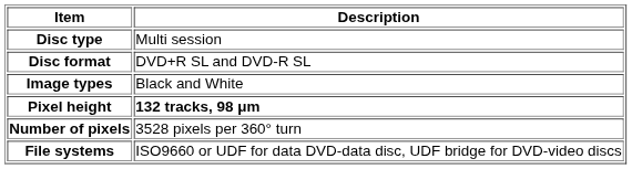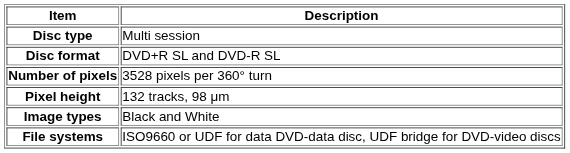 <table border="1">
 <tr>
 <th>Item</th>
 <th>Description</th>
 </tr>
 <tr>
 <th>Disc type</th>
 <td>Multi session</td>
 </tr>
 <tr>
 <th>Disc format</th>
 <td>DVD+R SL and DVD-R SL</td>
 </tr>
 <tr>
-<th>Image types</th>
-<td>Black and White</td>
+<th>Number of pixels</th>
+<td>3528 pixels per 360° turn</td>
 </tr>
 <tr>
 <th>Pixel height</th>
-<td><strong>132 tracks, 98 μm</strong></td>
+<td>132 tracks, 98 μm</td>
 </tr>
 <tr>
-<th>Number of pixels</th>
-<td>3528 pixels per 360° turn</td>
+<th>Image types</th>
+<td>Black and White</td>
 </tr>
 <tr>
 <th>File systems</th>
 <td>ISO9660 or UDF for data DVD-data disc, UDF bridge for DVD-video discs</td>
 </tr>
 </table>
